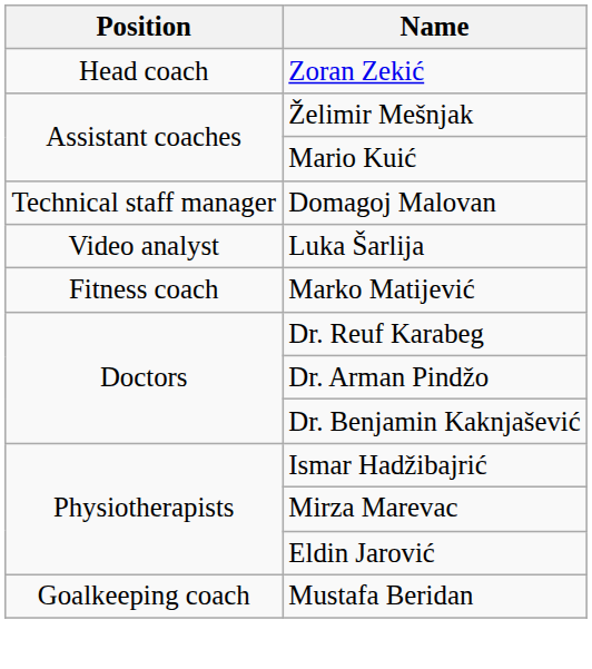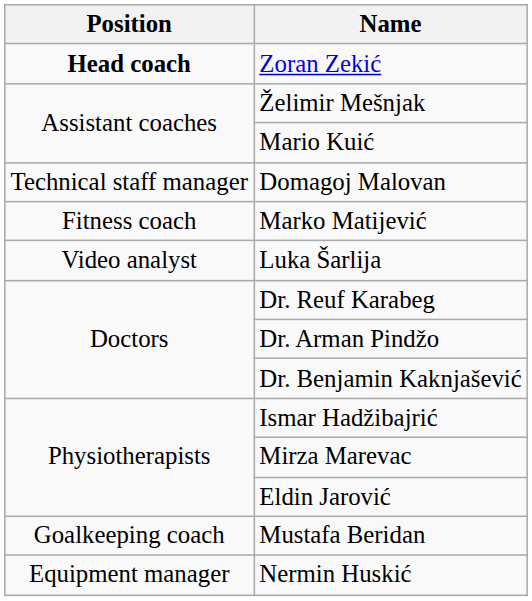 <table class="wikitable sortable">
 <tr>
 <th>Position</th>
 <th>Name</th>
 </tr>
 <tr>
-<td align=center>Head coach</td>
+<td align=center><strong>Head coach</strong></td>
 <td> <a href='#'>Zoran Zekić</a></td>
 </tr>
 <tr>
 <td rowspan=2 align=center>Assistant coaches</td>
 <td> Želimir Mešnjak</td>
 </tr>
 <tr>
 <td> Mario Kuić</td>
 </tr>
 <tr>
 <td align=center>Technical staff manager</td>
 <td> Domagoj Malovan</td>
 </tr>
 <tr>
+<td align=center>Fitness coach</td>
+<td> Marko Matijević</td>
+</tr>
+<tr>
 <td align=center>Video analyst</td>
 <td> Luka Šarlija</td>
-</tr>
-<tr>
-<td align=center>Fitness coach</td>
-<td> Marko Matijević</td>
 </tr>
 <tr>
 <td rowspan=3 align=center>Doctors</td>
 <td> Dr. Reuf Karabeg</td>
 </tr>
 <tr>
 <td> Dr. Arman Pindžo</td>
 </tr>
 <tr>
 <td> Dr. Benjamin Kaknjašević</td>
 </tr>
 <tr>
 <td rowspan=3 align=center>Physiotherapists</td>
 <td> Ismar Hadžibajrić</td>
 </tr>
 <tr>
 <td> Mirza Marevac</td>
 </tr>
 <tr>
 <td> Eldin Jarović</td>
 </tr>
 <tr>
 <td align=center>Goalkeeping coach</td>
 <td> Mustafa Beridan</td>
 </tr>
+<tr>
+<td align=center>Equipment manager</td>
+<td> Nermin Huskić</td>
+</tr>
 </table>
